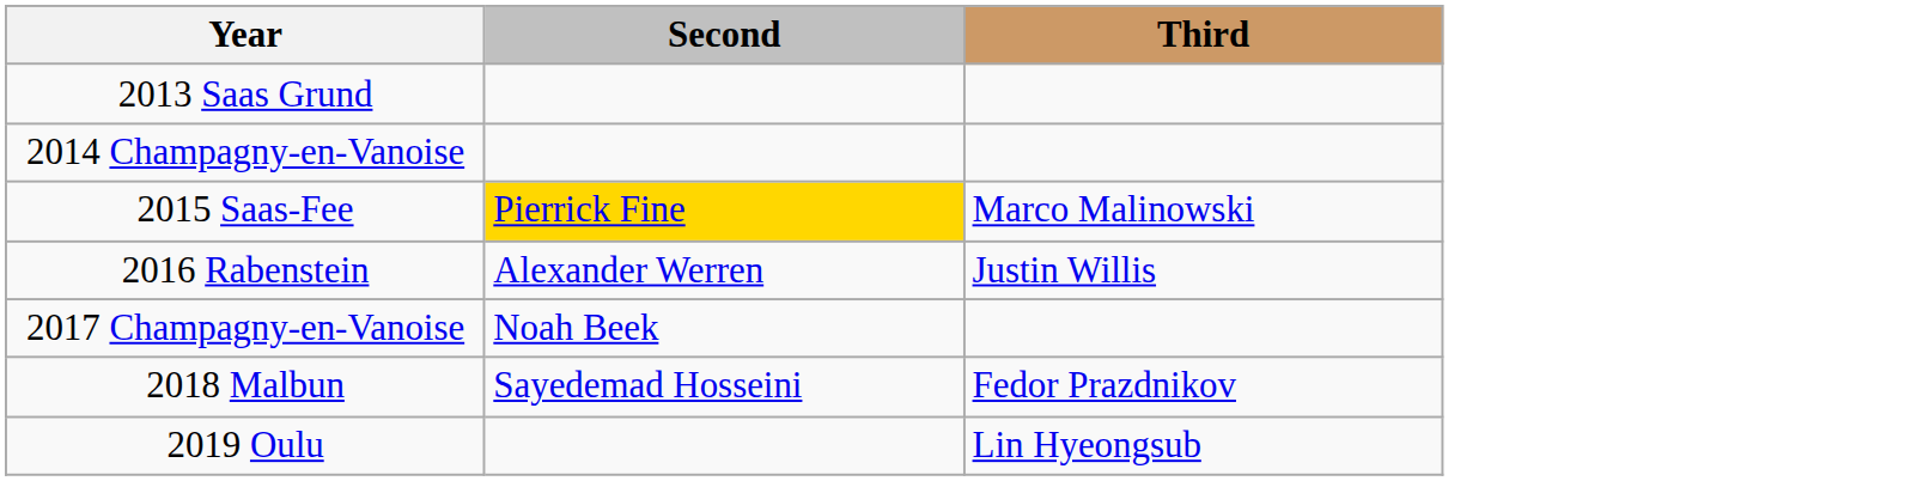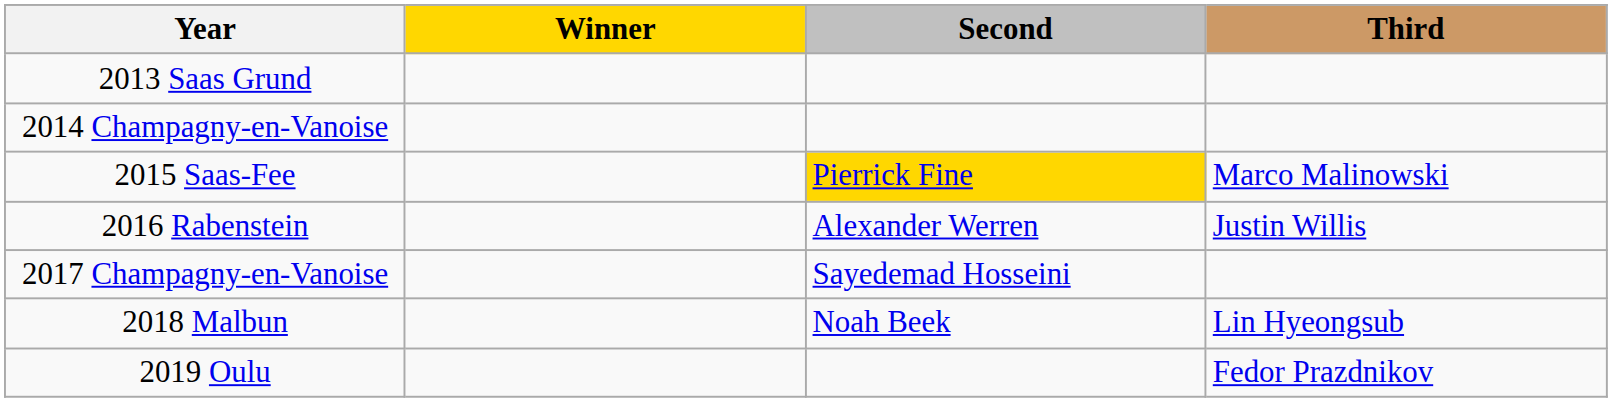 <table class="wikitable">
 <tr>
 <th width = "200">Year</th>
+<th width = "200" style="background: gold;">Winner</th>
 <th width = "200" style="background: silver;">Second</th>
 <th width = "200" style="background: #cc9966;">Third</th>
 </tr>
 <tr>
 <td align="center">2013 <a href='#'>Saas Grund</a></td>
 <td></td>
 <td></td>
+<td></td>
 </tr>
 <tr>
 <td align="center">2014 <a href='#'>Champagny-en-Vanoise</a></td>
 <td></td>
 <td></td>
+<td></td>
 </tr>
 <tr>
 <td align="center">2015 <a href='#'>Saas-Fee</a></td>
+<td> </td>
 <td style="background: gold;"> <a href='#'>Pierrick Fine</a></td>
 <td> <a href='#'>Marco Malinowski</a></td>
 </tr>
 <tr>
 <td align="center">2016 <a href='#'>Rabenstein</a></td>
+<td> </td>
 <td> <a href='#'>Alexander Werren</a></td>
 <td> <a href='#'>Justin Willis</a></td>
 </tr>
 <tr>
 <td align="center">2017 <a href='#'>Champagny-en-Vanoise</a></td>
-<td> <a href='#'>Noah Beek</a></td>
+<td> </td>
+<td> <a href='#'>Sayedemad Hosseini</a></td>
 <td> </td>
 </tr>
 <tr>
 <td align="center">2018 <a href='#'>Malbun</a></td>
-<td> <a href='#'>Sayedemad Hosseini</a></td>
-<td> <a href='#'>Fedor Prazdnikov</a></td>
+<td> </td>
+<td> <a href='#'>Noah Beek</a></td>
+<td> <a href='#'>Lin Hyeongsub</a></td>
 </tr>
 <tr>
 <td align="center">2019 <a href='#'>Oulu</a></td>
 <td> </td>
-<td> <a href='#'>Lin Hyeongsub</a></td>
+<td> </td>
+<td> <a href='#'>Fedor Prazdnikov</a></td>
 </tr>
 </table>
